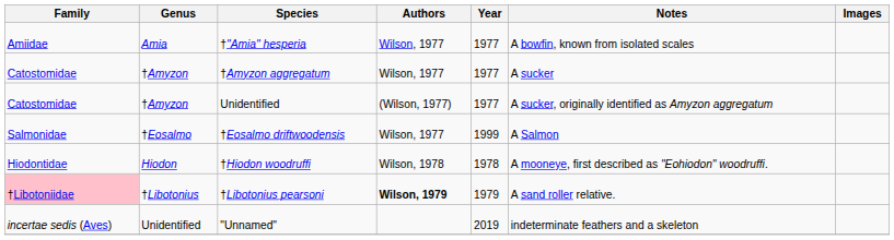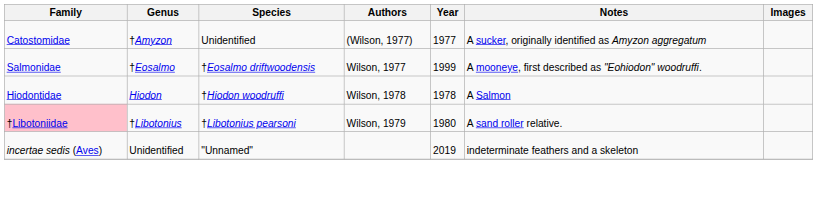 <table class="wikitable sortable"  style="margin:auto; width:100%;">
 <tr>
 <th>Family</th>
 <th>Genus</th>
 <th>Species</th>
 <th>Authors</th>
 <th>Year</th>
 <th>Notes</th>
 <th>Images</th>
-</tr>
-<tr>
-<td><br><a href='#'>Amiidae</a></td>
-<td><br><em><a href='#'>Amia</a></em></td>
-<td><br>†<em><a href='#'>"Amia" hesperia</a></em></td>
-<td><br><a href='#'>Wilson</a>, 1977</td>
-<td><br>1977</td>
-<td><br>A <a href='#'>bowfin</a>, known from isolated scales</td>
-<td><br></td>
-</tr>
-<tr>
-<td><br><a href='#'>Catostomidae</a></td>
-<td><br>†<em><a href='#'>Amyzon</a></em></td>
-<td><br>†<em><a href='#'>Amyzon aggregatum</a></em></td>
-<td><br>Wilson, 1977</td>
-<td><br>1977</td>
-<td><br>A <a href='#'>sucker</a></td>
-<td><br></td>
 </tr>
 <tr>
 <td><br><a href='#'>Catostomidae</a></td>
 <td><br>†<em><a href='#'>Amyzon</a></em></td>
 <td><br>Unidentified</td>
 <td><br>(Wilson, 1977)</td>
 <td><br>1977</td>
 <td><br>A <a href='#'>sucker</a>, originally identified as <em>Amyzon aggregatum</em></td>
 <td></td>
 </tr>
 <tr>
 <td><br><a href='#'>Salmonidae</a></td>
 <td><br>†<em><a href='#'>Eosalmo</a></em></td>
 <td><br>†<em><a href='#'>Eosalmo driftwoodensis</a></em></td>
 <td><br>Wilson, 1977</td>
 <td><br>1999</td>
-<td><br>A <a href='#'>Salmon</a></td>
+<td><br>A <a href='#'>mooneye</a>, first described as <em>"Eohiodon" woodruffi</em>.</td>
 <td><br></td>
 </tr>
 <tr>
 <td><br><a href='#'>Hiodontidae</a></td>
 <td><br><em><a href='#'>Hiodon</a></em></td>
 <td><br>†<em><a href='#'>Hiodon woodruffi</a></em></td>
 <td><br>Wilson, 1978</td>
 <td><br>1978</td>
-<td><br>A <a href='#'>mooneye</a>, first described as <em>"Eohiodon" woodruffi</em>.</td>
+<td><br>A <a href='#'>Salmon</a></td>
 <td><br></td>
 </tr>
 <tr>
 <td style="background: pink;"><br>†<a href='#'>Libotoniidae</a></td>
 <td><br>†<em><a href='#'>Libotonius</a></em></td>
 <td><br>†<em><a href='#'>Libotonius pearsoni</a></em></td>
-<td><strong><br>Wilson, 1979</strong></td>
-<td><br>1979</td>
+<td><br>Wilson, 1979</td>
+<td><br>1980</td>
 <td><br>A <a href='#'>sand roller</a> relative.</td>
 <td><br></td>
 </tr>
 <tr>
 <td><br><em>incertae sedis</em> (<a href='#'>Aves</a>)</td>
 <td><br>Unidentified</td>
 <td><br>"Unnamed"</td>
 <td></td>
 <td><br>2019</td>
 <td><br>indeterminate feathers and a skeleton</td>
 <td><br></td>
 </tr>
 <tr>
 </tr>
 </table>
